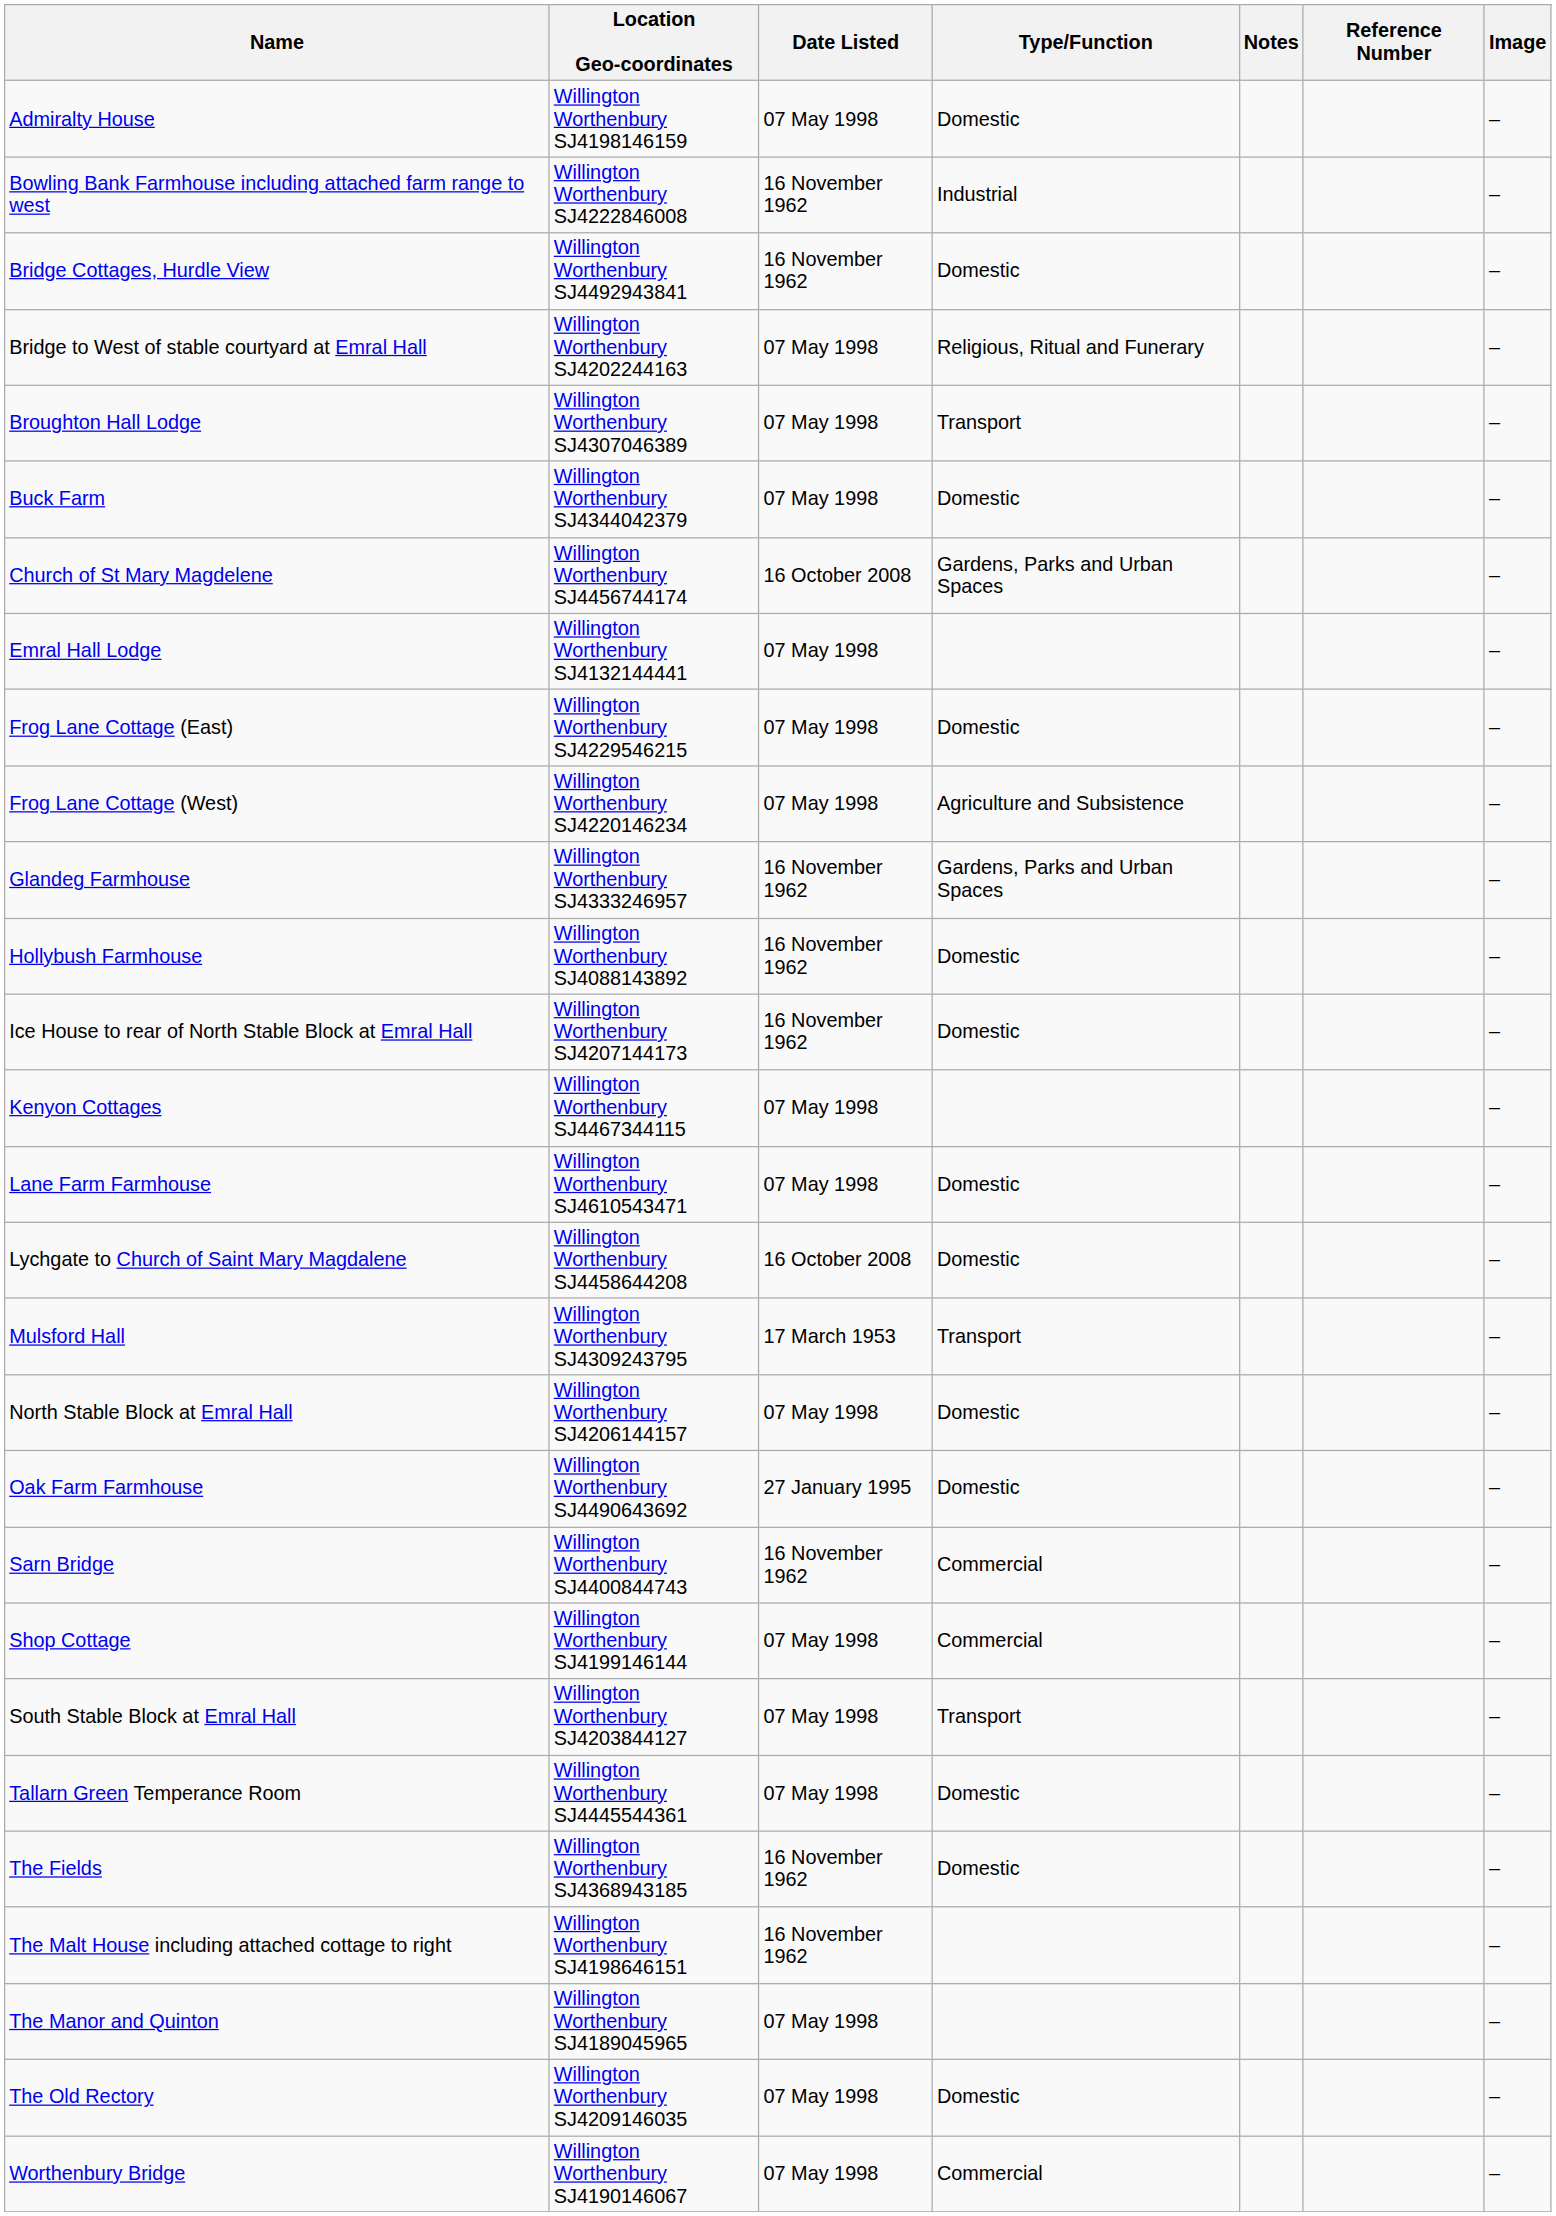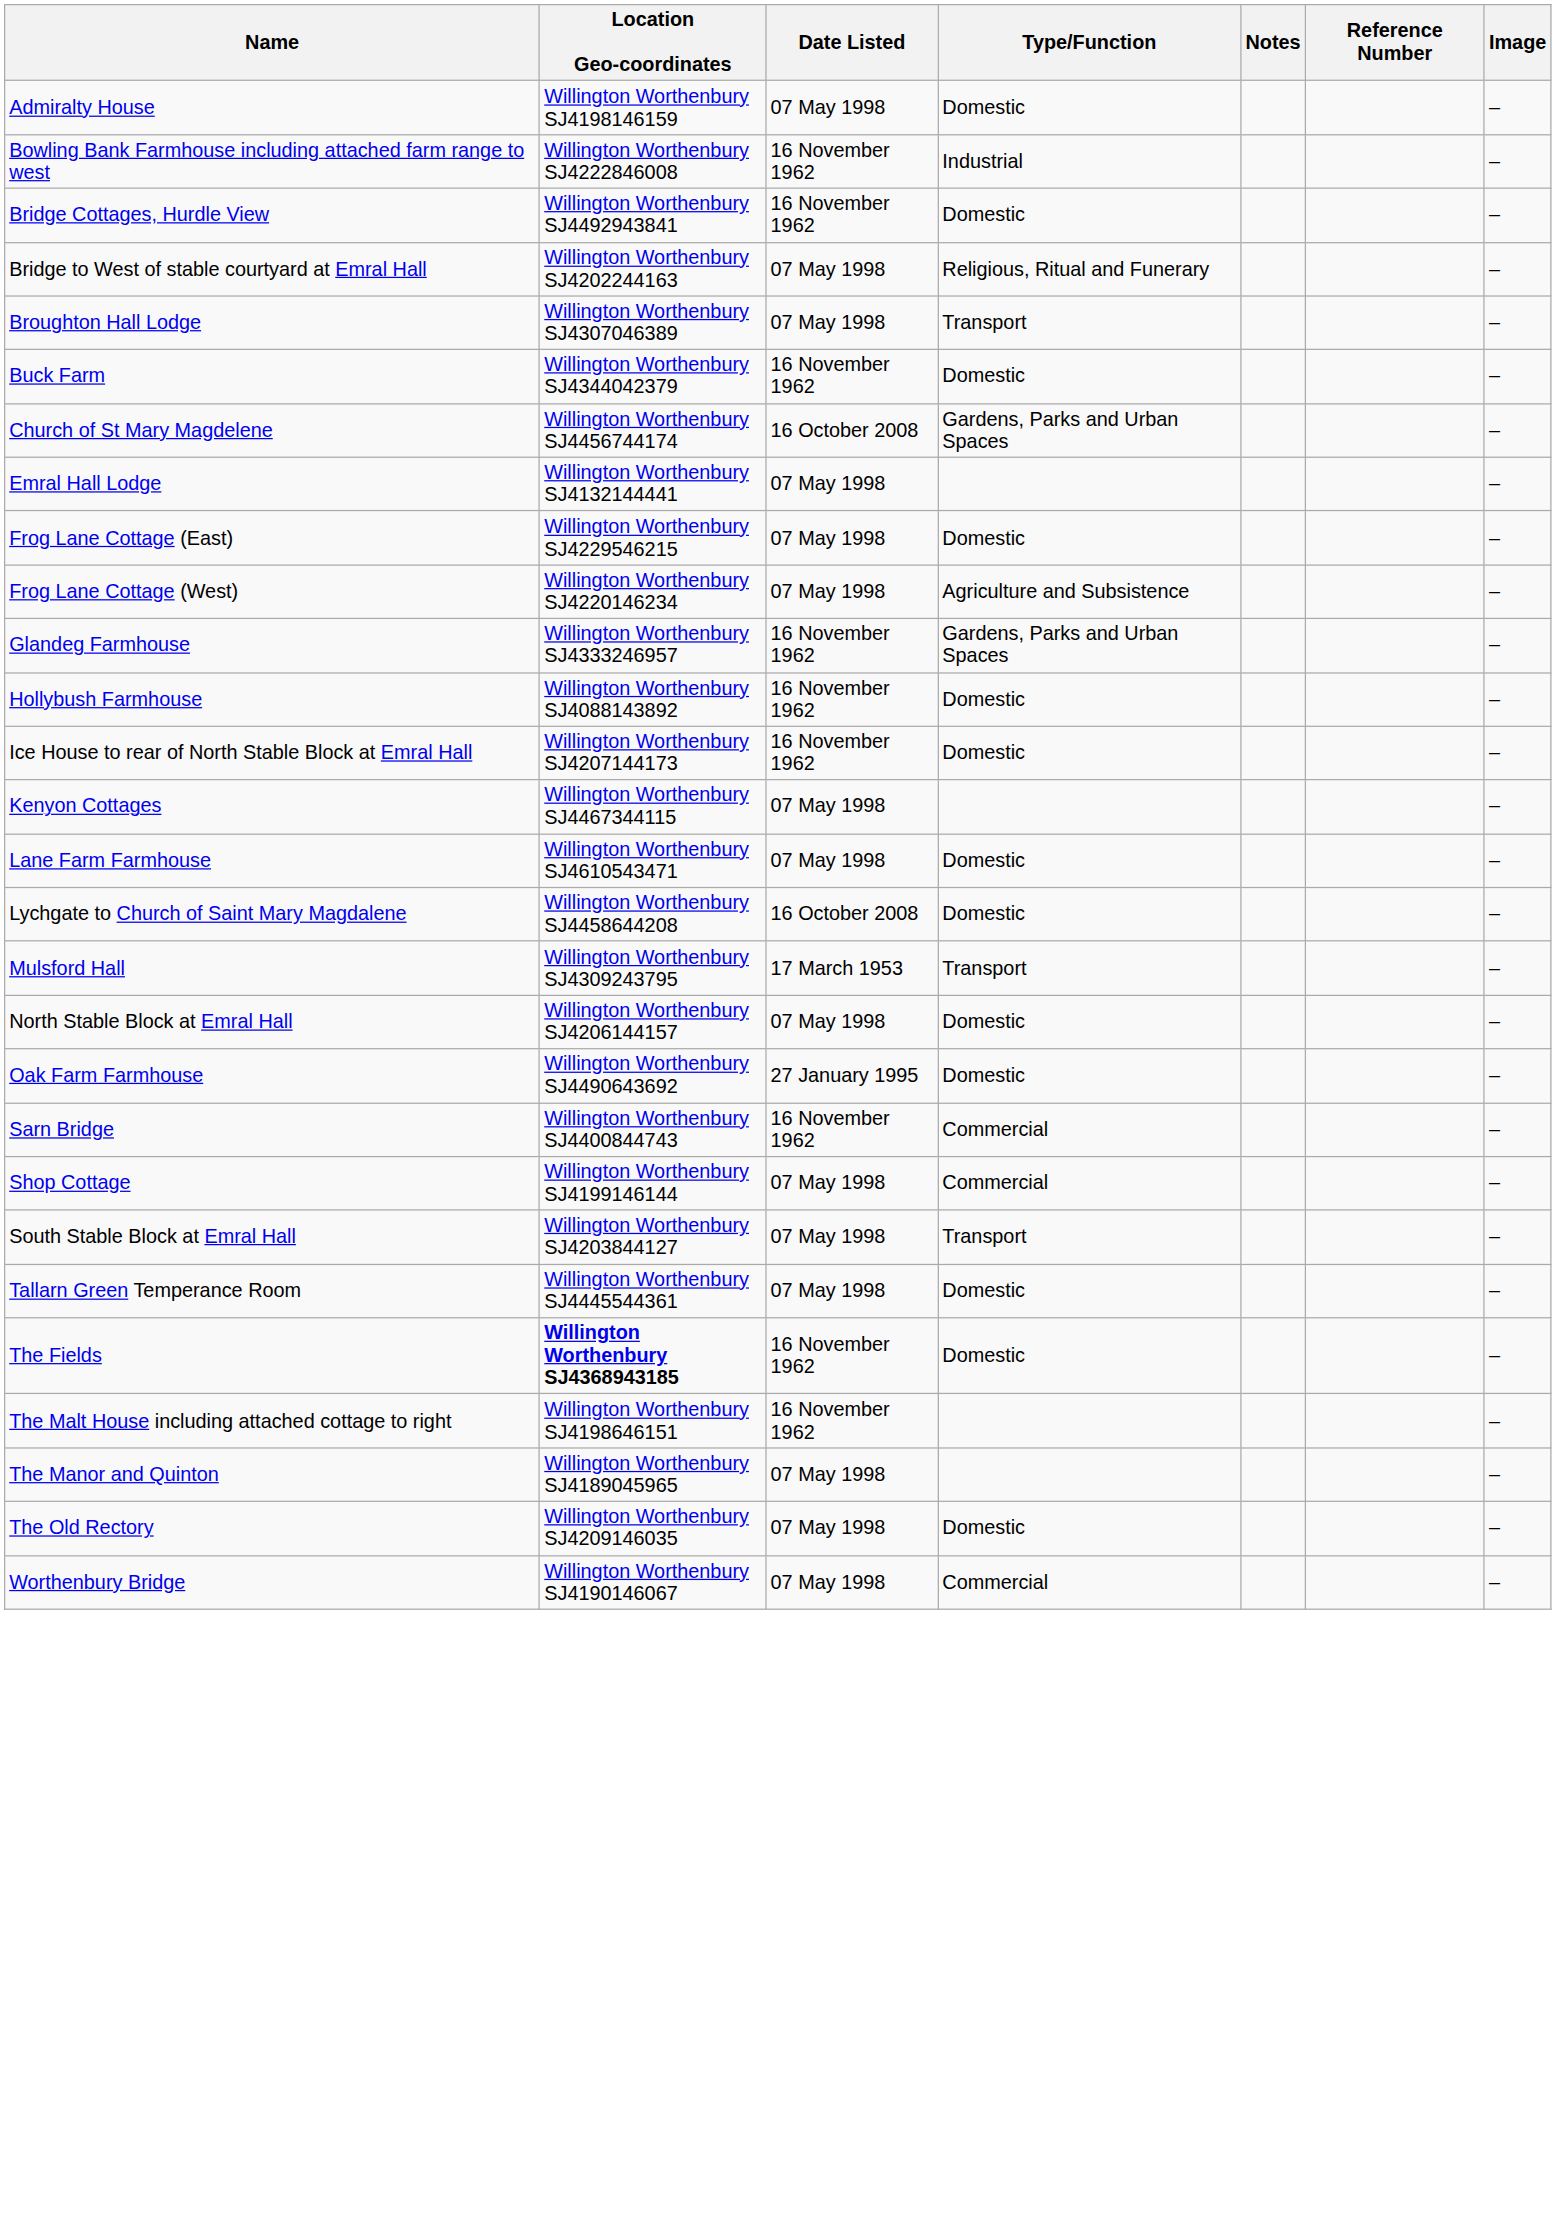 <table class="wikitable sortable">
 <tr>
 <th>Name</th>
 <th>Location<br><br>Geo-coordinates</th>
 <th>Date Listed</th>
 <th>Type/Function</th>
 <th>Notes</th>
 <th>Reference Number</th>
 <th>Image</th>
 </tr>
 <tr>
 <td><a href='#'>Admiralty House</a></td>
 <td><a href='#'>Willington Worthenbury</a><br>SJ4198146159<br></td>
 <td>07 May 1998</td>
 <td>Domestic</td>
 <td></td>
 <td></td>
 <td>–</td>
 </tr>
 <tr>
 <td><a href='#'>Bowling Bank Farmhouse including attached farm range to west</a></td>
 <td><a href='#'>Willington Worthenbury</a><br>SJ4222846008<br></td>
 <td>16 November 1962</td>
 <td>Industrial</td>
 <td></td>
 <td></td>
 <td>–</td>
 </tr>
 <tr>
 <td><a href='#'>Bridge Cottages, Hurdle View</a></td>
 <td><a href='#'>Willington Worthenbury</a><br>SJ4492943841<br></td>
 <td>16 November 1962</td>
 <td>Domestic</td>
 <td></td>
 <td></td>
 <td>–</td>
 </tr>
 <tr>
 <td>Bridge to West of stable courtyard at <a href='#'>Emral Hall</a></td>
 <td><a href='#'>Willington Worthenbury</a><br>SJ4202244163<br></td>
 <td>07 May 1998</td>
 <td>Religious, Ritual and Funerary</td>
 <td></td>
 <td></td>
 <td>–</td>
 </tr>
 <tr>
 <td><a href='#'>Broughton Hall Lodge</a></td>
 <td><a href='#'>Willington Worthenbury</a><br>SJ4307046389<br></td>
 <td>07 May 1998</td>
 <td>Transport</td>
 <td></td>
 <td></td>
 <td>–</td>
 </tr>
 <tr>
 <td><a href='#'>Buck Farm</a></td>
 <td><a href='#'>Willington Worthenbury</a><br>SJ4344042379<br></td>
-<td>07 May 1998</td>
+<td>16 November 1962</td>
 <td>Domestic</td>
 <td></td>
 <td></td>
 <td>–</td>
 </tr>
 <tr>
 <td><a href='#'>Church of St Mary Magdelene</a></td>
 <td><a href='#'>Willington Worthenbury</a><br>SJ4456744174<br></td>
 <td>16 October 2008</td>
 <td>Gardens, Parks and Urban Spaces</td>
 <td></td>
 <td></td>
 <td>–</td>
 </tr>
 <tr>
 <td><a href='#'>Emral Hall Lodge</a></td>
 <td><a href='#'>Willington Worthenbury</a><br>SJ4132144441<br></td>
 <td>07 May 1998</td>
 <td></td>
 <td></td>
 <td></td>
 <td>–</td>
 </tr>
 <tr>
 <td><a href='#'>Frog Lane Cottage</a> (East)</td>
 <td><a href='#'>Willington Worthenbury</a><br>SJ4229546215<br></td>
 <td>07 May 1998</td>
 <td>Domestic</td>
 <td></td>
 <td></td>
 <td>–</td>
 </tr>
 <tr>
 <td><a href='#'>Frog Lane Cottage</a> (West)</td>
 <td><a href='#'>Willington Worthenbury</a><br>SJ4220146234<br></td>
 <td>07 May 1998</td>
 <td>Agriculture and Subsistence</td>
 <td></td>
 <td></td>
 <td>–</td>
 </tr>
 <tr>
 <td><a href='#'>Glandeg Farmhouse</a></td>
 <td><a href='#'>Willington Worthenbury</a><br>SJ4333246957<br></td>
 <td>16 November 1962</td>
 <td>Gardens, Parks and Urban Spaces</td>
 <td></td>
 <td></td>
 <td>–</td>
 </tr>
 <tr>
 <td><a href='#'>Hollybush Farmhouse</a></td>
 <td><a href='#'>Willington Worthenbury</a><br>SJ4088143892<br></td>
 <td>16 November 1962</td>
 <td>Domestic</td>
 <td></td>
 <td></td>
 <td>–</td>
 </tr>
 <tr>
 <td>Ice House to rear of North Stable Block at <a href='#'>Emral Hall</a></td>
 <td><a href='#'>Willington Worthenbury</a><br>SJ4207144173<br></td>
 <td>16 November 1962</td>
 <td>Domestic</td>
 <td></td>
 <td></td>
 <td>–</td>
 </tr>
 <tr>
 <td><a href='#'>Kenyon Cottages</a></td>
 <td><a href='#'>Willington Worthenbury</a><br>SJ4467344115<br></td>
 <td>07 May 1998</td>
 <td></td>
 <td></td>
 <td></td>
 <td>–</td>
 </tr>
 <tr>
 <td><a href='#'>Lane Farm Farmhouse</a></td>
 <td><a href='#'>Willington Worthenbury</a><br>SJ4610543471<br></td>
 <td>07 May 1998</td>
 <td>Domestic</td>
 <td></td>
 <td></td>
 <td>–</td>
 </tr>
 <tr>
 <td>Lychgate to <a href='#'>Church of Saint Mary Magdalene</a></td>
 <td><a href='#'>Willington Worthenbury</a><br>SJ4458644208<br></td>
 <td>16 October 2008</td>
 <td>Domestic</td>
 <td></td>
 <td></td>
 <td>–</td>
 </tr>
 <tr>
 <td><a href='#'>Mulsford Hall</a></td>
 <td><a href='#'>Willington Worthenbury</a><br>SJ4309243795<br></td>
 <td>17 March 1953</td>
 <td>Transport</td>
 <td></td>
 <td></td>
 <td>–</td>
 </tr>
 <tr>
 <td>North Stable Block at <a href='#'>Emral Hall</a></td>
 <td><a href='#'>Willington Worthenbury</a><br>SJ4206144157<br></td>
 <td>07 May 1998</td>
 <td>Domestic</td>
 <td></td>
 <td></td>
 <td>–</td>
 </tr>
 <tr>
 <td><a href='#'>Oak Farm Farmhouse</a></td>
 <td><a href='#'>Willington Worthenbury</a><br>SJ4490643692<br></td>
 <td>27 January 1995</td>
 <td>Domestic</td>
 <td></td>
 <td></td>
 <td>–</td>
 </tr>
 <tr>
 <td><a href='#'>Sarn Bridge</a></td>
 <td><a href='#'>Willington Worthenbury</a><br>SJ4400844743<br></td>
 <td>16 November 1962</td>
 <td>Commercial</td>
 <td></td>
 <td></td>
 <td>–</td>
 </tr>
 <tr>
 <td><a href='#'>Shop Cottage</a></td>
 <td><a href='#'>Willington Worthenbury</a><br>SJ4199146144<br></td>
 <td>07 May 1998</td>
 <td>Commercial</td>
 <td></td>
 <td></td>
 <td>–</td>
 </tr>
 <tr>
 <td>South Stable Block at <a href='#'>Emral Hall</a></td>
 <td><a href='#'>Willington Worthenbury</a><br>SJ4203844127<br></td>
 <td>07 May 1998</td>
 <td>Transport</td>
 <td></td>
 <td></td>
 <td>–</td>
 </tr>
 <tr>
 <td><a href='#'>Tallarn Green</a> Temperance Room</td>
 <td><a href='#'>Willington Worthenbury</a><br>SJ4445544361<br></td>
 <td>07 May 1998</td>
 <td>Domestic</td>
 <td></td>
 <td></td>
 <td>–</td>
 </tr>
 <tr>
 <td><a href='#'>The Fields</a></td>
-<td><a href='#'>Willington Worthenbury</a><br>SJ4368943185<br></td>
+<td><strong><a href='#'>Willington Worthenbury</a><br>SJ4368943185<br></strong></td>
 <td>16 November 1962</td>
 <td>Domestic</td>
 <td></td>
 <td></td>
 <td>–</td>
 </tr>
 <tr>
 <td><a href='#'>The Malt House</a> including attached cottage to right</td>
 <td><a href='#'>Willington Worthenbury</a><br>SJ4198646151<br></td>
 <td>16 November 1962</td>
 <td></td>
 <td></td>
 <td></td>
 <td>–</td>
 </tr>
 <tr>
 <td><a href='#'>The Manor and Quinton</a></td>
 <td><a href='#'>Willington Worthenbury</a><br>SJ4189045965<br></td>
 <td>07 May 1998</td>
 <td></td>
 <td></td>
 <td></td>
 <td>–</td>
 </tr>
 <tr>
 <td><a href='#'>The Old Rectory</a></td>
 <td><a href='#'>Willington Worthenbury</a><br>SJ4209146035<br></td>
 <td>07 May 1998</td>
 <td>Domestic</td>
 <td></td>
 <td></td>
 <td>–</td>
 </tr>
 <tr>
 <td><a href='#'>Worthenbury Bridge</a></td>
 <td><a href='#'>Willington Worthenbury</a><br>SJ4190146067<br></td>
 <td>07 May 1998</td>
 <td>Commercial</td>
 <td></td>
 <td></td>
 <td>–</td>
 </tr>
 </table>
